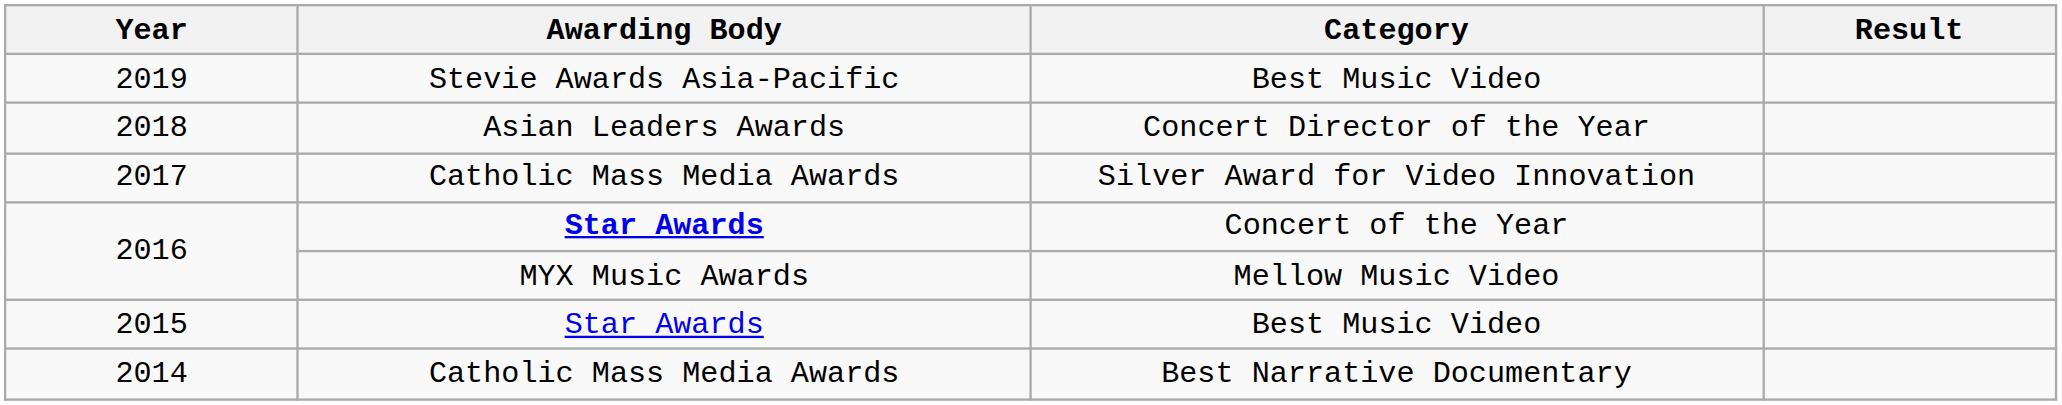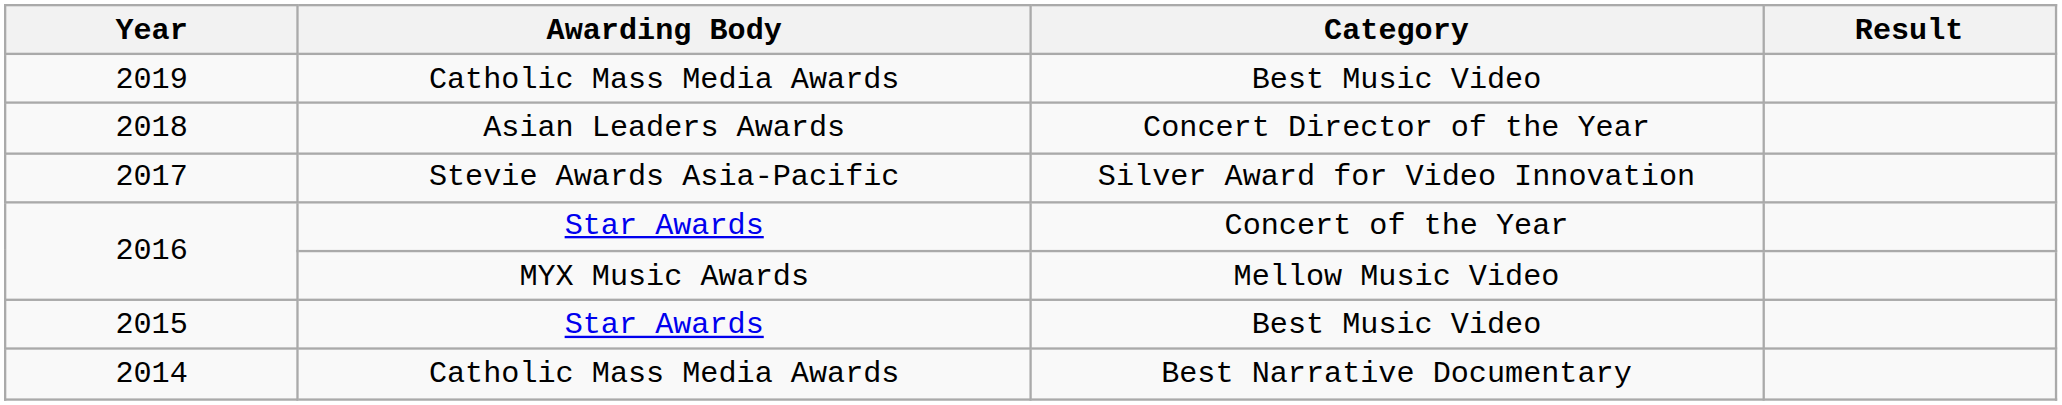 <table | width="70%" class="wikitable sortable">
 <tr>
 <th width="10%">Year</th>
 <th width="25%">Awarding Body</th>
 <th width="25%">Category</th>
 <th width="10%">Result</th>
 </tr>
 <tr>
 <td rowspan="1" align="center">2019</td>
-<td align="center">Stevie Awards Asia-Pacific</td>
+<td align="center">Catholic Mass Media Awards</td>
 <td align="center">Best Music Video</td>
 <td></td>
 </tr>
 <tr>
 <td rowspan="1" align="center">2018</td>
 <td align="center">Asian Leaders Awards</td>
 <td align="center">Concert Director of the Year</td>
 <td></td>
 </tr>
 <tr>
 <td rowspan="1" align="center">2017</td>
-<td align="center">Catholic Mass Media Awards</td>
+<td align="center">Stevie Awards Asia-Pacific</td>
 <td align="center">Silver Award for Video Innovation</td>
 <td></td>
 </tr>
 <tr>
 <td rowspan="2" align="center">2016</td>
-<td align="center"><strong><a href='#'>Star Awards</a></strong></td>
+<td align="center"><a href='#'>Star Awards</a></td>
 <td align="center">Concert of the Year</td>
 <td></td>
 </tr>
 <tr>
 <td align="center">MYX Music Awards</td>
 <td align="center">Mellow Music Video</td>
 <td></td>
 </tr>
 <tr>
 <td rowspan="1" align="center">2015</td>
 <td align="center"><a href='#'>Star Awards</a></td>
 <td align="center">Best Music Video</td>
 <td></td>
 </tr>
 <tr>
 <td rowspan="1" align="center">2014</td>
 <td align="center">Catholic Mass Media Awards</td>
 <td align="center">Best Narrative Documentary</td>
 <td></td>
 </tr>
 </table>
